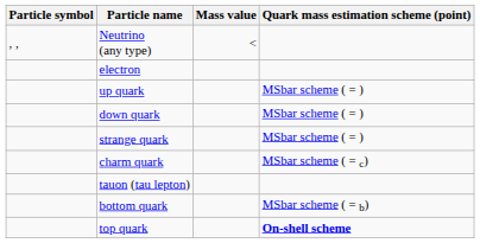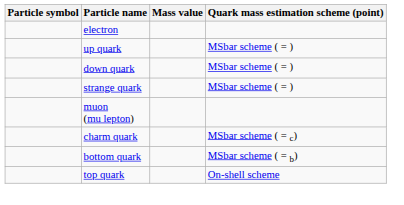 <table class="wikitable" style="margin:0 0 1em 1em;">
 <tr>
 <th>Particle symbol</th>
 <th>Particle name</th>
 <th>Mass value</th>
 <th>Quark mass estimation scheme (point)</th>
-</tr>
-<tr>
-<td>, , </td>
-<td><a href='#'>Neutrino</a><br>(any type)</td>
-<td style="text-align:right;">< </td>
-<td></td>
 </tr>
 <tr>
 <td></td>
 <td><a href='#'>electron</a></td>
 <td style="text-align:right;"></td>
 <td></td>
 </tr>
 <tr>
 <td></td>
 <td><a href='#'>up quark</a></td>
 <td style="text-align:right;"></td>
 <td><a href='#'>MSbar scheme</a> (<sub></sub> = )</td>
 </tr>
 <tr>
 <td></td>
 <td><a href='#'>down quark</a></td>
 <td style="text-align:right;"></td>
 <td><a href='#'>MSbar scheme</a> (<sub></sub> = )</td>
 </tr>
 <tr>
 <td></td>
 <td><a href='#'>strange quark</a></td>
 <td style="text-align:right;"></td>
 <td><a href='#'>MSbar scheme</a> (<sub></sub> = )</td>
 </tr>
 <tr>
 <td></td>
+<td><a href='#'>muon</a><br>(<a href='#'>mu lepton</a>)</td>
+<td style="text-align:right;"></td>
+<td></td>
+</tr>
+<tr>
+<td></td>
 <td><a href='#'>charm quark</a></td>
 <td style="text-align:right;"></td>
 <td><a href='#'>MSbar scheme</a> (<sub></sub> = <sub>c</sub>)</td>
-</tr>
-<tr>
-<td></td>
-<td><a href='#'>tauon</a> (<a href='#'>tau&nbsp;lepton</a>)</td>
-<td style="text-align:right;"></td>
-<td></td>
 </tr>
 <tr>
 <td></td>
 <td><a href='#'>bottom quark</a></td>
 <td style="text-align:right;"></td>
 <td><a href='#'>MSbar scheme</a> (<sub></sub> = <sub>b</sub>)</td>
 </tr>
 <tr>
 <td></td>
 <td><a href='#'>top quark</a></td>
 <td style="text-align:right;"></td>
-<td><strong><a href='#'>On-shell scheme</a></strong></td>
+<td><a href='#'>On-shell scheme</a></td>
 </tr>
 </table>
